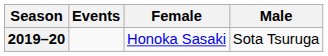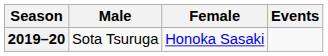 <table class="wikitable">
 <tr>
 <th scope="col">Season</th>
+<th scope="col">Male</th>
+<th scope="col">Female</th>
 <th scope="col">Events</th>
-<th scope="col">Female</th>
-<th scope="col">Male</th>
 </tr>
 <tr>
 <th scope="row">2019–20</th>
+<td>Sota Tsuruga</td>
+<td><a href='#'>Honoka Sasaki</a></td>
 <td></td>
-<td><a href='#'>Honoka Sasaki</a></td>
-<td>Sota Tsuruga</td>
 </tr>
 </table>
